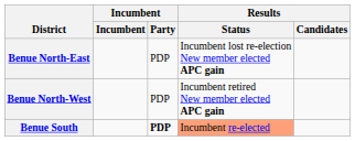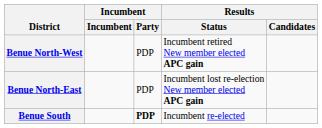 <table class="wikitable sortable">
 <tr valign=bottom>
 <th rowspan=2>District</th>
 <th colspan=2>Incumbent</th>
 <th colspan=2>Results</th>
 </tr>
 <tr valign=bottom>
 <th>Incumbent</th>
 <th>Party</th>
 <th>Status</th>
 <th>Candidates</th>
 </tr>
 <tr>
+<th><a href='#'>Benue North-West</a></th>
+<td></td>
+<td>PDP</td>
+<td>Incumbent retired<br><a href='#'>New member elected</a><br><strong>APC gain</strong></td>
+<td nowrap></td>
+</tr>
+<tr>
 <th><a href='#'>Benue North-East</a></th>
 <td></td>
 <td>PDP</td>
 <td>Incumbent lost re-election<br><a href='#'>New member elected</a><br><strong>APC gain</strong></td>
 <td nowrap></td>
 </tr>
 <tr>
-<th><a href='#'>Benue North-West</a></th>
-<td></td>
-<td>PDP</td>
-<td>Incumbent retired<br><a href='#'>New member elected</a><br><strong>APC gain</strong></td>
-<td nowrap></td>
-</tr>
-<tr>
 <th><a href='#'>Benue South</a></th>
 <td></td>
 <td><strong>PDP</strong></td>
-<td style="background: lightsalmon;">Incumbent <a href='#'>re-elected</a></td>
+<td>Incumbent <a href='#'>re-elected</a></td>
 <td nowrap></td>
 </tr>
 </table>
